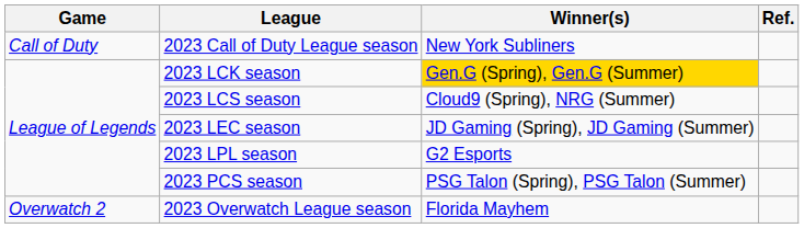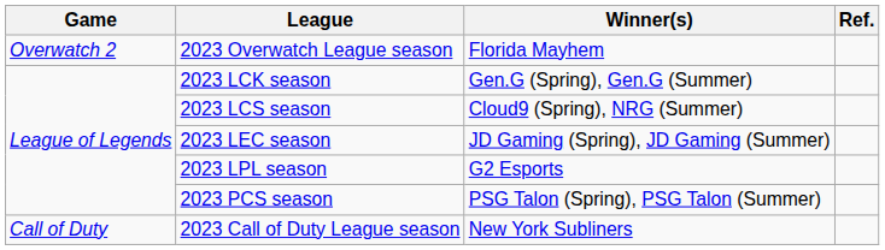 <table class="wikitable sortable" style="width=100%">
 <tr>
 <th scope="col">Game</th>
 <th scope="col">League</th>
 <th scope="col">Winner(s)</th>
 <th scope="col" class="unsortable">Ref.</th>
 </tr>
 <tr>
-<td><em><a href='#'>Call of Duty</a></em></td>
-<td><a href='#'>2023 Call of Duty League season</a></td>
-<td><a href='#'>New York Subliners</a></td>
+<td><em><a href='#'>Overwatch 2</a></em></td>
+<td><a href='#'>2023 Overwatch League season</a></td>
+<td><a href='#'>Florida Mayhem</a></td>
 <td></td>
 </tr>
 <tr>
 <td rowspan="5"><em><a href='#'>League of Legends</a></em></td>
 <td><a href='#'>2023 LCK season</a></td>
-<td style="background: gold;"><a href='#'>Gen.G</a> (Spring), <a href='#'>Gen.G</a> (Summer)</td>
+<td><a href='#'>Gen.G</a> (Spring), <a href='#'>Gen.G</a> (Summer)</td>
 <td></td>
 </tr>
 <tr>
 <td><a href='#'>2023 LCS season</a></td>
 <td><a href='#'>Cloud9</a> (Spring), <a href='#'>NRG</a> (Summer)</td>
 <td></td>
 </tr>
 <tr>
 <td><a href='#'>2023 LEC season</a></td>
 <td><a href='#'>JD Gaming</a> (Spring), <a href='#'>JD Gaming</a> (Summer)</td>
 <td></td>
 </tr>
 <tr>
 <td><a href='#'>2023 LPL season</a></td>
 <td><a href='#'>G2 Esports</a></td>
 <td></td>
 </tr>
 <tr>
 <td><a href='#'>2023 PCS season</a></td>
 <td><a href='#'>PSG Talon</a> (Spring), <a href='#'>PSG Talon</a> (Summer)</td>
 <td></td>
 </tr>
 <tr>
-<td><em><a href='#'>Overwatch 2</a></em></td>
-<td><a href='#'>2023 Overwatch League season</a></td>
-<td><a href='#'>Florida Mayhem</a></td>
+<td><em><a href='#'>Call of Duty</a></em></td>
+<td><a href='#'>2023 Call of Duty League season</a></td>
+<td><a href='#'>New York Subliners</a></td>
 <td></td>
 </tr>
 </table>
